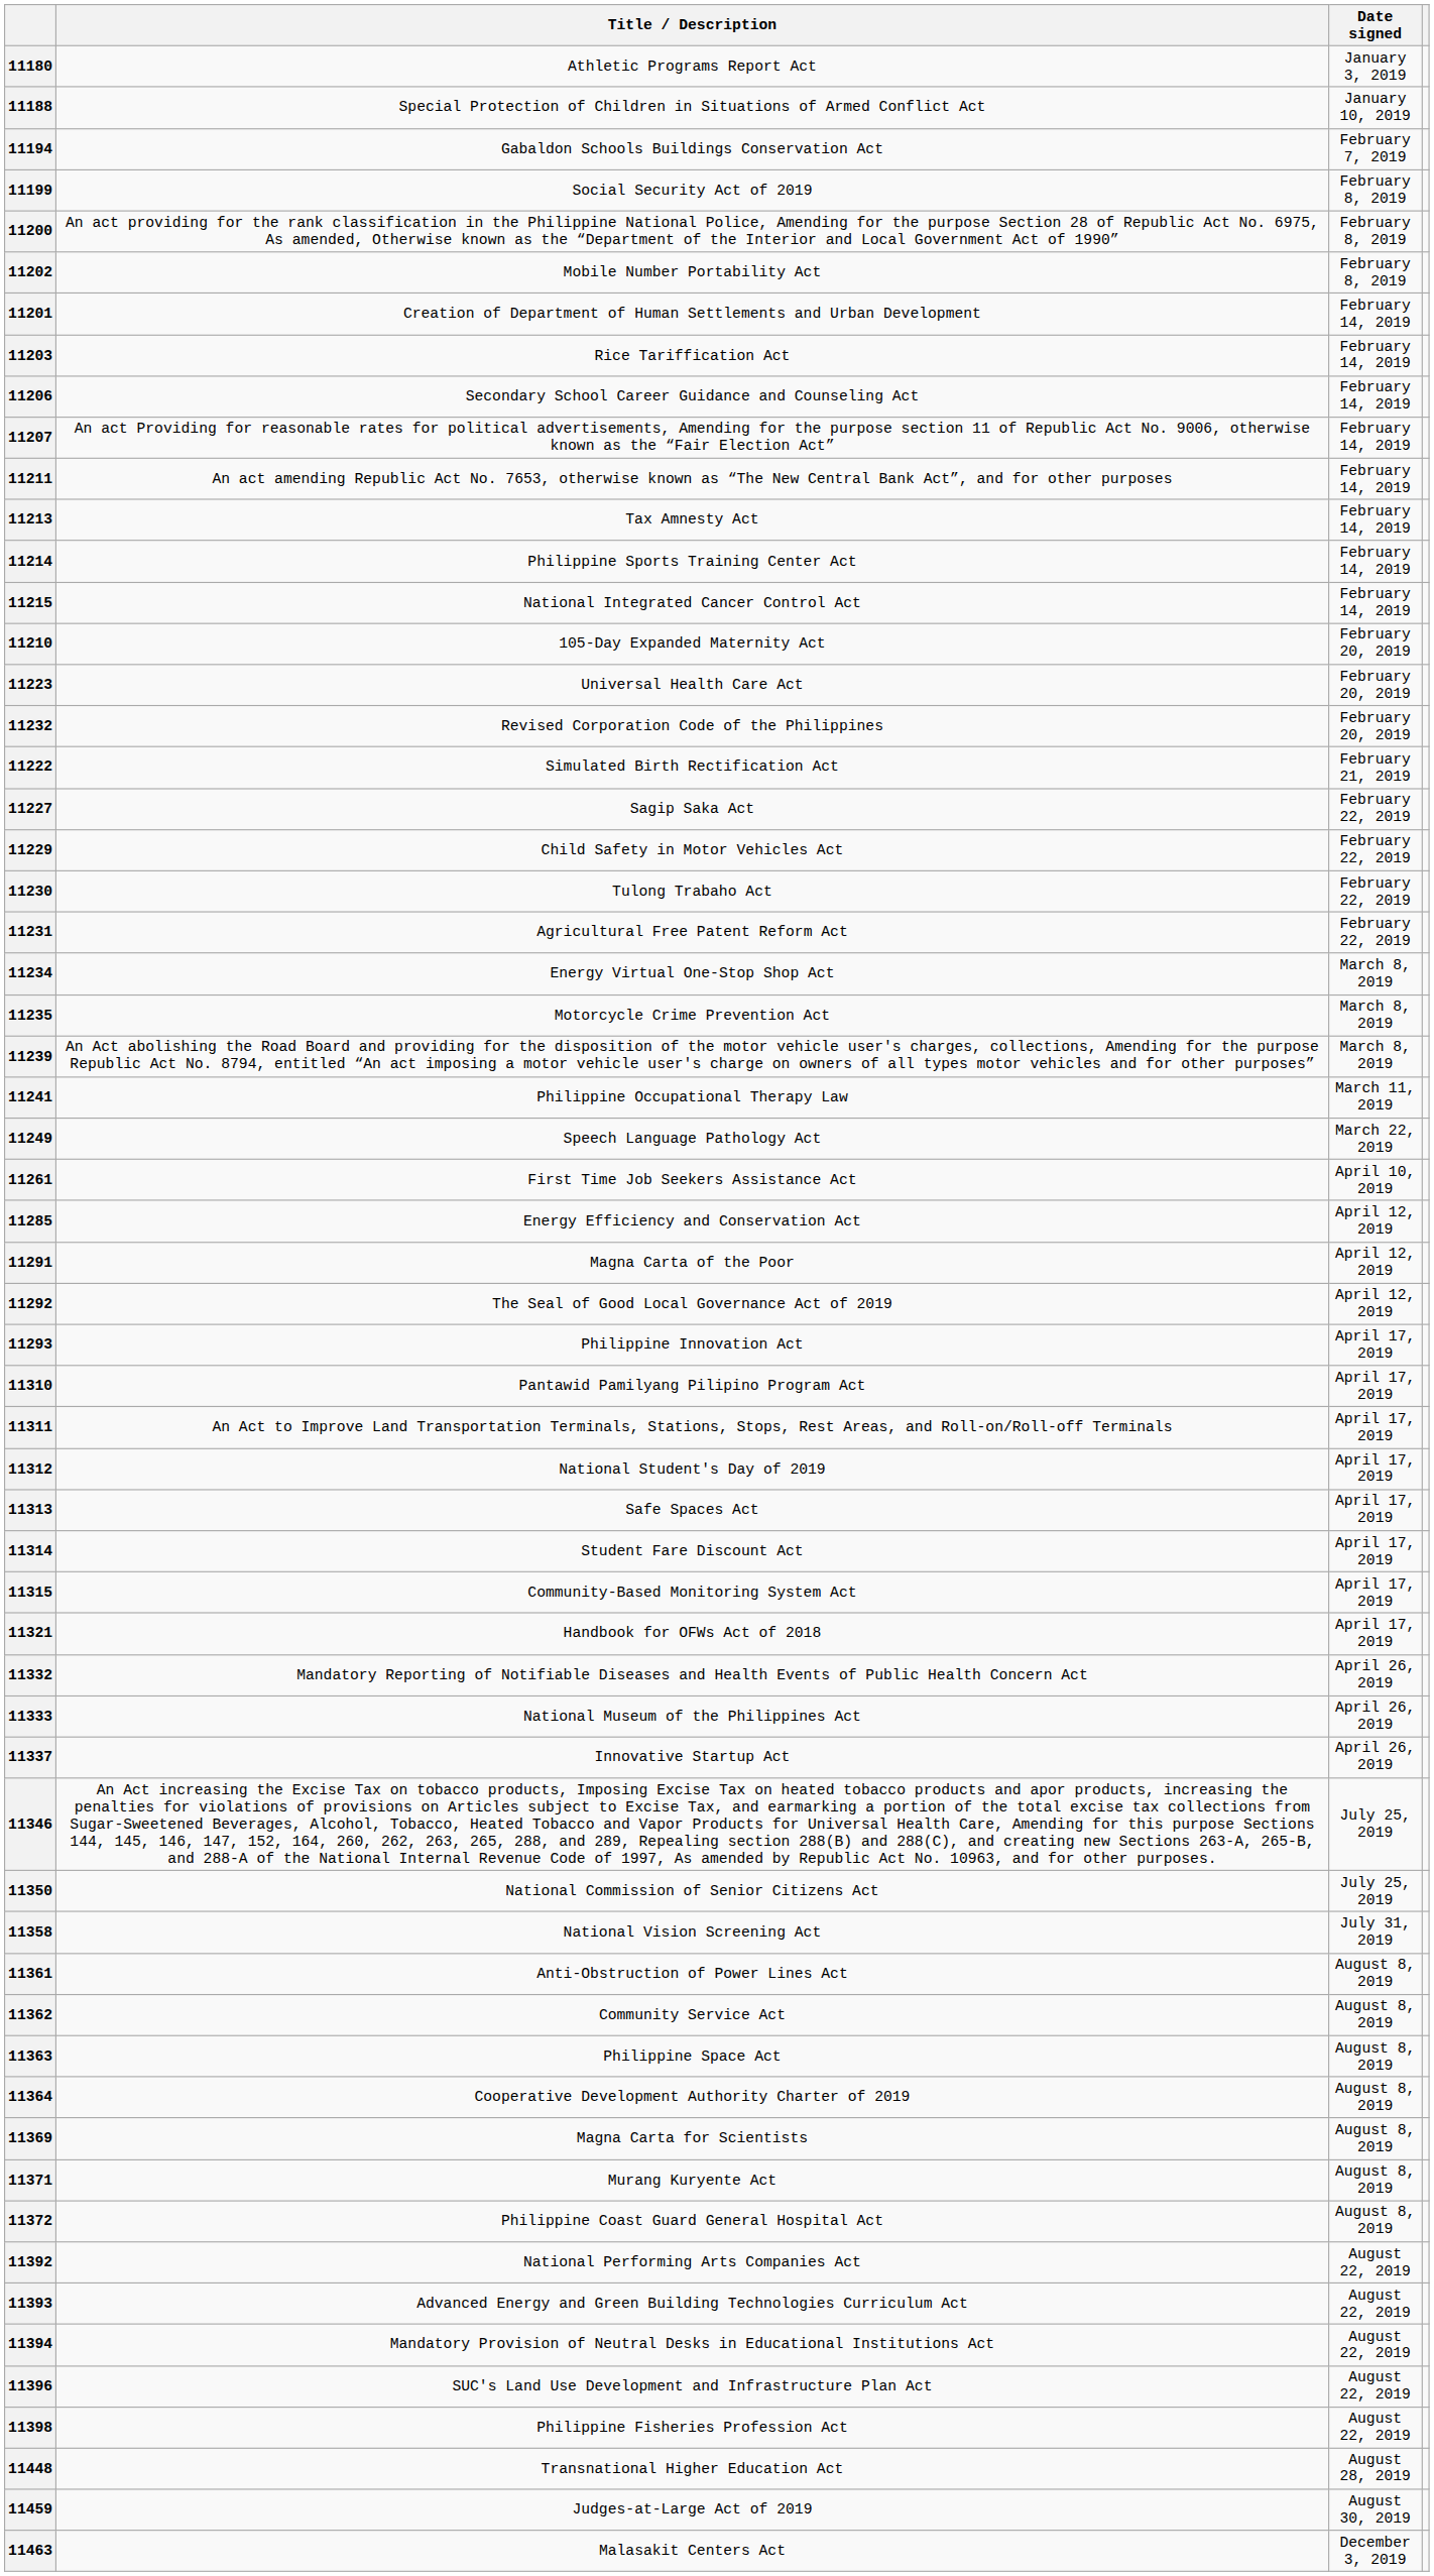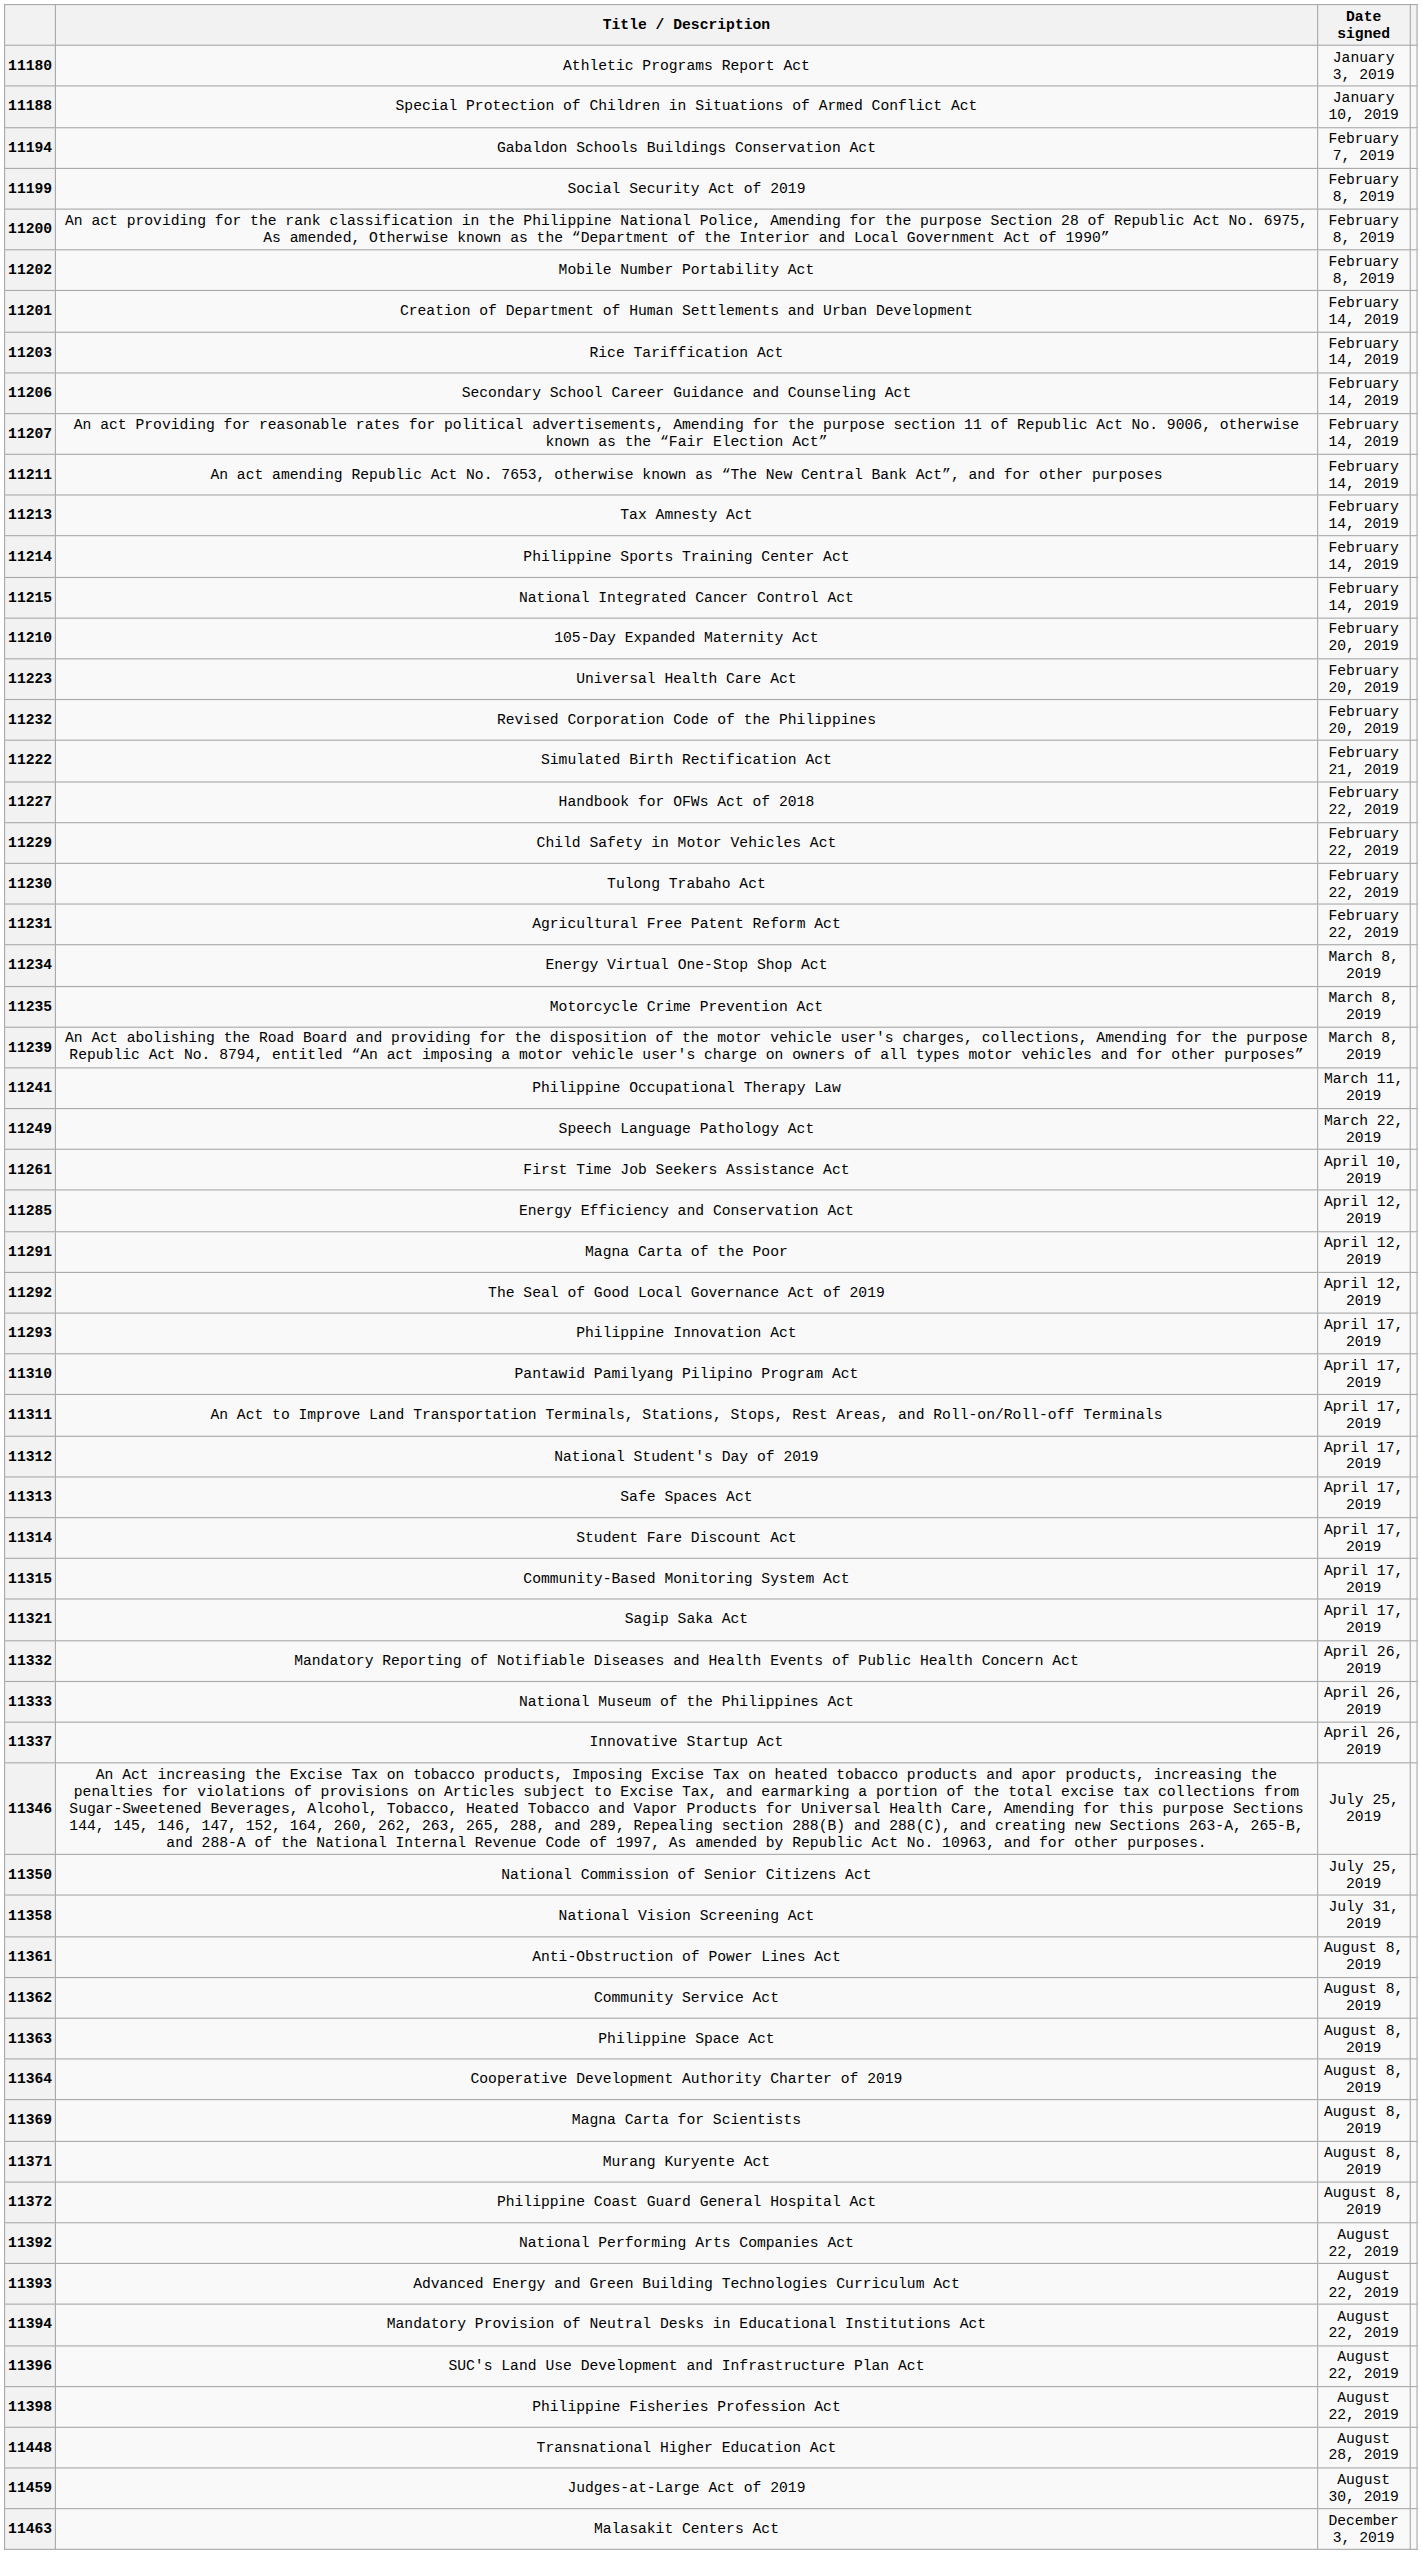 <table class="wikitable sortable" style="text-align:center;">
 <tr>
 <th scope="col"></th>
 <th scope="col">Title / Description</th>
 <th scope="col">Date signed</th>
 <th scope="col" class="unsortable"></th>
 </tr>
 <tr>
 <th scope="row">11180</th>
 <td>Athletic Programs Report Act</td>
 <td>January 3, 2019</td>
 <td></td>
 </tr>
 <tr>
 <th scope="row">11188</th>
 <td>Special Protection of Children in Situations of Armed Conflict Act</td>
 <td>January 10, 2019</td>
 <td></td>
 </tr>
 <tr>
 <th scope="row">11194</th>
 <td>Gabaldon Schools Buildings Conservation Act</td>
 <td>February 7, 2019</td>
 <td></td>
 </tr>
 <tr>
 <th scope="row">11199</th>
 <td>Social Security Act of 2019</td>
 <td>February 8, 2019</td>
 <td></td>
 </tr>
 <tr>
 <th scope="row">11200</th>
 <td>An act providing for the rank classification in the Philippine National Police, Amending for the purpose Section 28 of Republic Act No. 6975, As amended, Otherwise known as the “Department of the Interior and Local Government Act of 1990”</td>
 <td>February 8, 2019</td>
 <td></td>
 </tr>
 <tr>
 <th scope="row">11202</th>
 <td>Mobile Number Portability Act</td>
 <td>February 8, 2019</td>
 <td></td>
 </tr>
 <tr>
 <th scope="row">11201</th>
 <td>Creation of Department of Human Settlements and Urban Development</td>
 <td>February 14, 2019</td>
 <td></td>
 </tr>
 <tr>
 <th scope="row">11203</th>
 <td>Rice Tariffication Act</td>
 <td>February 14, 2019</td>
 <td></td>
 </tr>
 <tr>
 <th scope="row">11206</th>
 <td>Secondary School Career Guidance and Counseling Act</td>
 <td>February 14, 2019</td>
 <td></td>
 </tr>
 <tr>
 <th scope="row">11207</th>
 <td>An act Providing for reasonable rates for political advertisements, Amending for the purpose section 11 of Republic Act No. 9006, otherwise known as the “Fair Election Act”</td>
 <td>February 14, 2019</td>
 <td></td>
 </tr>
 <tr>
 <th scope="row">11211</th>
 <td>An act amending Republic Act No. 7653, otherwise known as “The New Central Bank Act”, and for other purposes</td>
 <td>February 14, 2019</td>
 <td></td>
 </tr>
 <tr>
 <th scope="row">11213</th>
 <td>Tax Amnesty Act</td>
 <td>February 14, 2019</td>
 <td></td>
 </tr>
 <tr>
 <th scope="row">11214</th>
 <td>Philippine Sports Training Center Act</td>
 <td>February 14, 2019</td>
 <td></td>
 </tr>
 <tr>
 <th scope="row">11215</th>
 <td>National Integrated Cancer Control Act</td>
 <td>February 14, 2019</td>
 <td></td>
 </tr>
 <tr>
 <th scope="row">11210</th>
 <td>105-Day Expanded Maternity Act</td>
 <td>February 20, 2019</td>
 <td></td>
 </tr>
 <tr>
 <th scope="row">11223</th>
 <td>Universal Health Care Act</td>
 <td>February 20, 2019</td>
 <td></td>
 </tr>
 <tr>
 <th scope="row">11232</th>
 <td>Revised Corporation Code of the Philippines</td>
 <td>February 20, 2019</td>
 <td></td>
 </tr>
 <tr>
 <th scope="row">11222</th>
 <td>Simulated Birth Rectification Act</td>
 <td>February 21, 2019</td>
 <td></td>
 </tr>
 <tr>
 <th scope="row">11227</th>
-<td>Sagip Saka Act</td>
+<td>Handbook for OFWs Act of 2018</td>
 <td>February 22, 2019</td>
 <td></td>
 </tr>
 <tr>
 <th scope="row">11229</th>
 <td>Child Safety in Motor Vehicles Act</td>
 <td>February 22, 2019</td>
 <td></td>
 </tr>
 <tr>
 <th scope="row">11230</th>
 <td>Tulong Trabaho Act<br></td>
 <td>February 22, 2019</td>
 <td></td>
 </tr>
 <tr>
 <th scope="row">11231</th>
 <td>Agricultural Free Patent Reform Act</td>
 <td>February 22, 2019</td>
 <td></td>
 </tr>
 <tr>
 <th scope="row">11234</th>
 <td>Energy Virtual One-Stop Shop Act</td>
 <td>March 8, 2019</td>
 <td></td>
 </tr>
 <tr>
 <th scope="row">11235</th>
 <td>Motorcycle Crime Prevention Act</td>
 <td>March 8, 2019</td>
 <td></td>
 </tr>
 <tr>
 <th scope="row">11239</th>
 <td>An Act abolishing the Road Board and providing for the disposition of the motor vehicle user's charges, collections, Amending for the purpose Republic Act No. 8794, entitled “An act imposing a motor vehicle user's charge on owners of all types motor vehicles and for other purposes”</td>
 <td>March 8, 2019</td>
 <td></td>
 </tr>
 <tr>
 <th scope="row">11241</th>
 <td>Philippine Occupational Therapy Law</td>
 <td>March 11, 2019</td>
 <td></td>
 </tr>
 <tr>
 <th scope="row">11249</th>
 <td>Speech Language Pathology Act</td>
 <td>March 22, 2019</td>
 <td></td>
 </tr>
 <tr>
 <th scope="row">11261</th>
 <td>First Time Job Seekers Assistance Act</td>
 <td>April 10, 2019</td>
 <td></td>
 </tr>
 <tr>
 <th scope="row">11285</th>
 <td>Energy Efficiency and Conservation Act</td>
 <td>April 12, 2019</td>
 <td></td>
 </tr>
 <tr>
 <th scope="row">11291</th>
 <td>Magna Carta of the Poor</td>
 <td>April 12, 2019</td>
 <td></td>
 </tr>
 <tr>
 <th scope="row">11292</th>
 <td>The Seal of Good Local Governance Act of 2019</td>
 <td>April 12, 2019</td>
 <td></td>
 </tr>
 <tr>
 <th scope="row">11293</th>
 <td>Philippine Innovation Act</td>
 <td>April 17, 2019</td>
 <td></td>
 </tr>
 <tr>
 <th scope="row">11310</th>
 <td>Pantawid Pamilyang Pilipino Program Act</td>
 <td>April 17, 2019</td>
 <td></td>
 </tr>
 <tr>
 <th scope="row">11311</th>
 <td>An Act to Improve Land Transportation Terminals, Stations, Stops, Rest Areas, and Roll-on/Roll-off Terminals</td>
 <td>April 17, 2019</td>
 <td></td>
 </tr>
 <tr>
 <th scope="row">11312</th>
 <td>National Student's Day of 2019</td>
 <td>April 17, 2019</td>
 <td></td>
 </tr>
 <tr>
 <th scope="row">11313</th>
 <td>Safe Spaces Act</td>
 <td>April 17, 2019</td>
 <td></td>
 </tr>
 <tr>
 <th scope="row">11314</th>
 <td>Student Fare Discount Act</td>
 <td>April 17, 2019</td>
 <td></td>
 </tr>
 <tr>
 <th scope="row">11315</th>
 <td>Community-Based Monitoring System Act</td>
 <td>April 17, 2019</td>
 <td></td>
 </tr>
 <tr>
 <th scope="row">11321</th>
-<td>Handbook for OFWs Act of 2018</td>
+<td>Sagip Saka Act</td>
 <td>April 17, 2019</td>
 <td></td>
 </tr>
 <tr>
 <th scope="row">11332</th>
 <td>Mandatory Reporting of Notifiable Diseases and Health Events of Public Health Concern Act</td>
 <td>April 26, 2019</td>
 <td></td>
 </tr>
 <tr>
 <th scope="row">11333</th>
 <td>National Museum of the Philippines Act</td>
 <td>April 26, 2019</td>
 <td></td>
 </tr>
 <tr>
 <th scope="row">11337</th>
 <td>Innovative Startup Act</td>
 <td>April 26, 2019</td>
 <td></td>
 </tr>
 <tr>
 <th scope="row">11346</th>
 <td>An Act increasing the Excise Tax on tobacco products, Imposing Excise Tax on heated tobacco products and apor products, increasing the penalties for violations of provisions on Articles subject to Excise Tax, and earmarking a portion of the total excise tax collections from Sugar-Sweetened Beverages, Alcohol, Tobacco, Heated Tobacco and Vapor Products for Universal Health Care, Amending for this purpose Sections 144, 145, 146, 147, 152, 164, 260, 262, 263, 265, 288, and 289, Repealing section 288(B) and 288(C), and creating new Sections 263-A, 265-B, and 288-A of the National Internal Revenue Code of 1997, As amended by Republic Act No. 10963, and for other purposes.</td>
 <td>July 25, 2019</td>
 <td></td>
 </tr>
 <tr>
 <th scope="row">11350</th>
 <td>National Commission of Senior Citizens Act</td>
 <td>July 25, 2019</td>
 <td></td>
 </tr>
 <tr>
 <th scope="row">11358</th>
 <td>National Vision Screening Act</td>
 <td>July 31, 2019</td>
 <td></td>
 </tr>
 <tr>
 <th scope="row">11361</th>
 <td>Anti-Obstruction of Power Lines Act</td>
 <td>August 8, 2019</td>
 <td></td>
 </tr>
 <tr>
 <th scope="row">11362</th>
 <td>Community Service Act</td>
 <td>August 8, 2019</td>
 <td></td>
 </tr>
 <tr>
 <th scope="row">11363</th>
 <td>Philippine Space Act</td>
 <td>August 8, 2019</td>
 <td></td>
 </tr>
 <tr>
 <th scope="row">11364</th>
 <td>Cooperative Development Authority Charter of 2019</td>
 <td>August 8, 2019</td>
 <td></td>
 </tr>
 <tr>
 <th scope="row">11369</th>
 <td>Magna Carta for Scientists</td>
 <td>August 8, 2019</td>
 <td></td>
 </tr>
 <tr>
 <th scope="row">11371</th>
 <td>Murang Kuryente Act</td>
 <td>August 8, 2019</td>
 <td></td>
 </tr>
 <tr>
 <th scope="row">11372</th>
 <td>Philippine Coast Guard General Hospital Act</td>
 <td>August 8, 2019</td>
 <td></td>
 </tr>
 <tr>
 <th scope="row">11392</th>
 <td>National Performing Arts Companies Act</td>
 <td>August 22, 2019</td>
 <td></td>
 </tr>
 <tr>
 <th scope="row">11393</th>
 <td>Advanced Energy and Green Building Technologies Curriculum Act</td>
 <td>August 22, 2019</td>
 <td></td>
 </tr>
 <tr>
 <th scope="row">11394</th>
 <td>Mandatory Provision of Neutral Desks in Educational Institutions Act</td>
 <td>August 22, 2019</td>
 <td></td>
 </tr>
 <tr>
 <th scope="row">11396</th>
 <td>SUC's Land Use Development and Infrastructure Plan Act</td>
 <td>August 22, 2019</td>
 <td></td>
 </tr>
 <tr>
 <th scope="row">11398</th>
 <td>Philippine Fisheries Profession Act</td>
 <td>August 22, 2019</td>
 <td></td>
 </tr>
 <tr>
 <th scope="row">11448</th>
 <td>Transnational Higher Education Act</td>
 <td>August 28, 2019</td>
 <td></td>
 </tr>
 <tr>
 <th scope="row">11459</th>
 <td>Judges-at-Large Act of 2019</td>
 <td>August 30, 2019</td>
 <td></td>
 </tr>
 <tr>
 <th scope="row">11463</th>
 <td>Malasakit Centers Act</td>
 <td>December 3, 2019</td>
 <td></td>
 </tr>
 </table>
